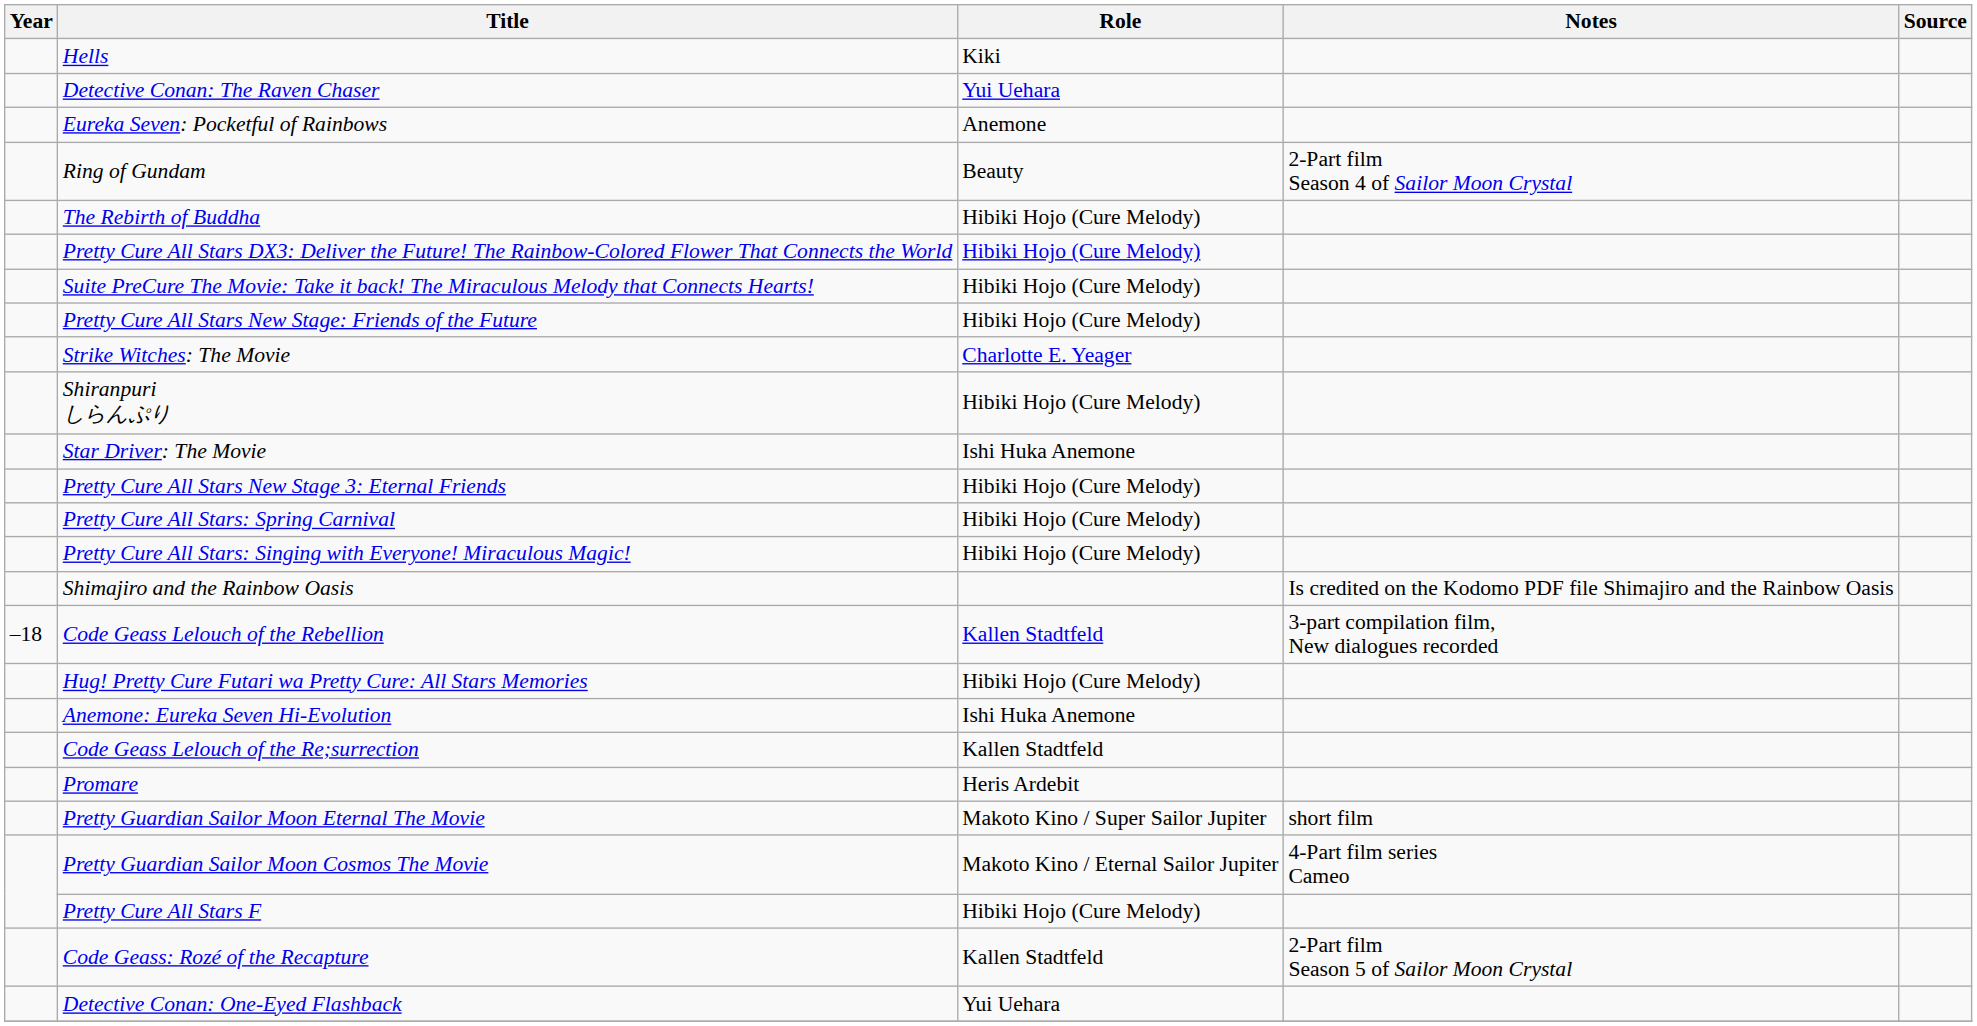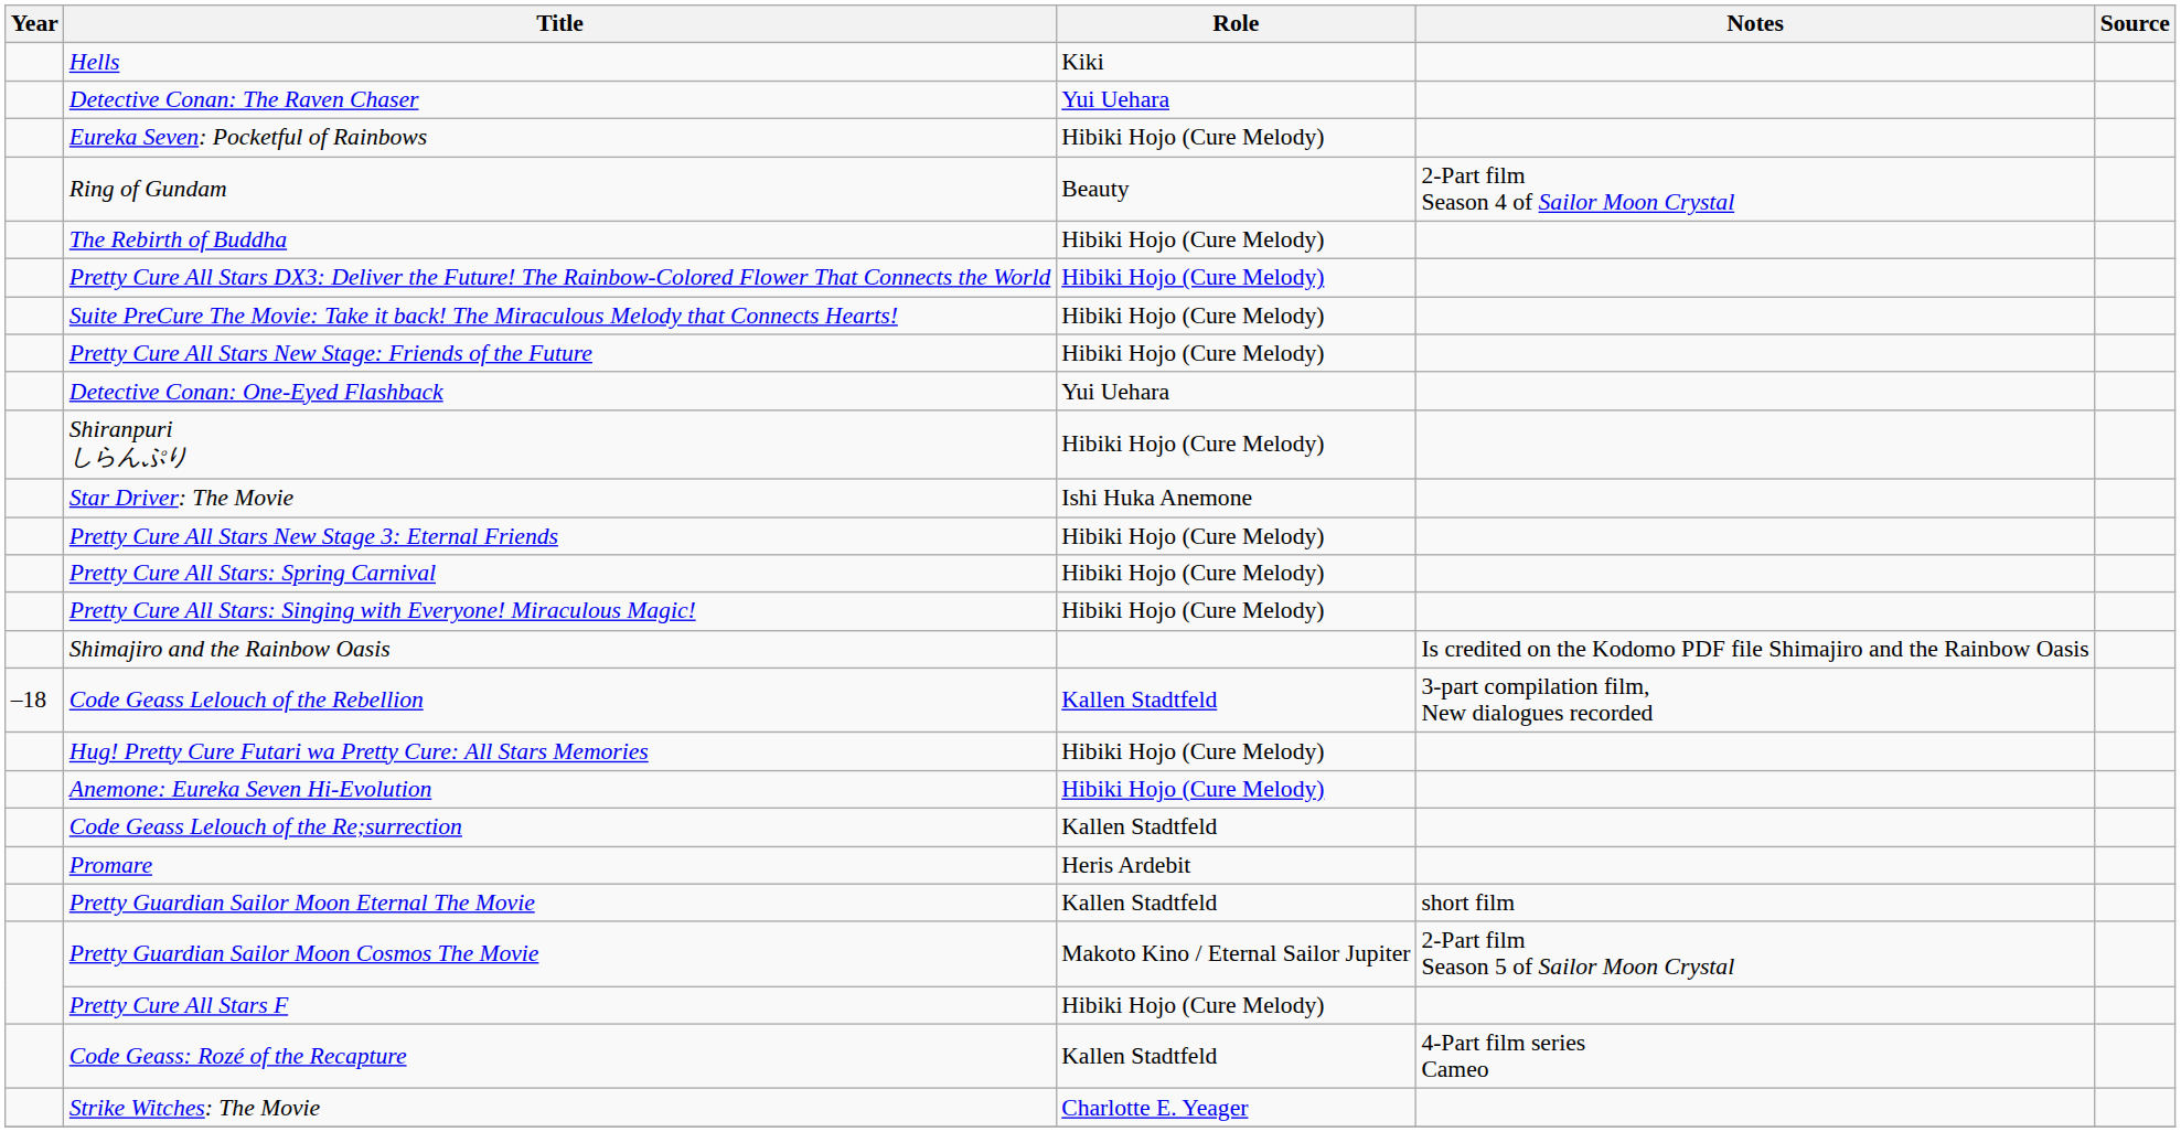 <table class="wikitable sortable plainrowheaders">
 <tr>
 <th>Year</th>
 <th>Title</th>
 <th>Role</th>
 <th class="unsortable">Notes</th>
 <th class="unsortable">Source</th>
 </tr>
 <tr>
 <td></td>
 <td><em><a href='#'>Hells</a></em></td>
 <td>Kiki</td>
 <td></td>
 <td></td>
 </tr>
 <tr>
 <td></td>
 <td><em><a href='#'>Detective Conan: The Raven Chaser</a></em></td>
 <td><a href='#'>Yui Uehara</a></td>
 <td></td>
 <td></td>
 </tr>
 <tr>
 <td></td>
 <td><em><a href='#'>Eureka Seven</a>: Pocketful of Rainbows</em></td>
-<td>Anemone</td>
+<td>Hibiki Hojo (Cure Melody)</td>
 <td></td>
 <td></td>
 </tr>
 <tr>
 <td></td>
 <td><em>Ring of Gundam</em></td>
 <td>Beauty</td>
 <td>2-Part film<br>Season 4 of <em><a href='#'>Sailor Moon Crystal</a></em> </td>
 <td></td>
 </tr>
 <tr>
 <td></td>
 <td><em><a href='#'>The Rebirth of Buddha</a></em></td>
 <td>Hibiki Hojo (Cure Melody)</td>
 <td></td>
 <td></td>
 </tr>
 <tr>
 <td></td>
 <td><em><a href='#'>Pretty Cure All Stars DX3: Deliver the Future! The Rainbow-Colored Flower That Connects the World</a></em></td>
 <td><a href='#'>Hibiki Hojo (Cure Melody)</a></td>
 <td></td>
 <td></td>
 </tr>
 <tr>
 <td></td>
 <td><em><a href='#'>Suite PreCure The Movie: Take it back! The Miraculous Melody that Connects Hearts!</a></em></td>
 <td>Hibiki Hojo (Cure Melody)</td>
 <td></td>
 <td></td>
 </tr>
 <tr>
 <td></td>
 <td><em><a href='#'>Pretty Cure All Stars New Stage: Friends of the Future</a></em></td>
 <td>Hibiki Hojo (Cure Melody)</td>
 <td></td>
 <td></td>
 </tr>
 <tr>
 <td></td>
-<td><em><a href='#'>Strike Witches</a>: The Movie</em></td>
-<td><a href='#'>Charlotte E. Yeager</a></td>
+<td><em><a href='#'>Detective Conan: One-Eyed Flashback</a></em></td>
+<td>Yui Uehara</td>
 <td></td>
 <td></td>
 </tr>
 <tr>
 <td></td>
 <td><em>Shiranpuri<br>しらんぷり</em></td>
 <td>Hibiki Hojo (Cure Melody)</td>
 <td></td>
 <td></td>
 </tr>
 <tr>
 <td></td>
 <td><em><a href='#'>Star Driver</a>: The Movie</em></td>
 <td>Ishi Huka Anemone</td>
 <td></td>
 <td></td>
 </tr>
 <tr>
 <td></td>
 <td><em><a href='#'>Pretty Cure All Stars New Stage 3: Eternal Friends</a></em></td>
 <td>Hibiki Hojo (Cure Melody)</td>
 <td></td>
 <td></td>
 </tr>
 <tr>
 <td></td>
 <td><em><a href='#'>Pretty Cure All Stars: Spring Carnival</a></em></td>
 <td>Hibiki Hojo (Cure Melody)</td>
 <td></td>
 <td></td>
 </tr>
 <tr>
 <td></td>
 <td><em><a href='#'>Pretty Cure All Stars: Singing with Everyone! Miraculous Magic!</a></em></td>
 <td>Hibiki Hojo (Cure Melody)</td>
 <td></td>
 <td></td>
 </tr>
 <tr>
 <td></td>
 <td><em>Shimajiro and the Rainbow Oasis</em></td>
 <td></td>
 <td>Is credited on the Kodomo PDF file Shimajiro and the Rainbow Oasis</td>
 <td></td>
 </tr>
 <tr>
 <td>–18</td>
 <td><em><a href='#'>Code Geass Lelouch of the Rebellion</a></em></td>
 <td><a href='#'>Kallen Stadtfeld</a></td>
 <td>3-part compilation film,<br>New dialogues recorded</td>
 <td></td>
 </tr>
 <tr>
 <td></td>
 <td><em><a href='#'>Hug! Pretty Cure Futari wa Pretty Cure: All Stars Memories</a></em></td>
 <td>Hibiki Hojo (Cure Melody)</td>
 <td></td>
 <td></td>
 </tr>
 <tr>
 <td></td>
 <td><em><a href='#'>Anemone: Eureka Seven Hi-Evolution</a></em></td>
-<td>Ishi Huka Anemone</td>
+<td><a href='#'>Hibiki Hojo (Cure Melody)</a></td>
 <td></td>
 <td></td>
 </tr>
 <tr>
 <td></td>
 <td><em><a href='#'>Code Geass Lelouch of the Re;surrection</a></em></td>
 <td>Kallen Stadtfeld</td>
 <td></td>
 <td></td>
 </tr>
 <tr>
 <td></td>
 <td><em><a href='#'>Promare</a></em></td>
 <td>Heris Ardebit</td>
 <td></td>
 <td></td>
 </tr>
 <tr>
 <td></td>
 <td><em><a href='#'>Pretty Guardian Sailor Moon Eternal The Movie</a></em></td>
-<td>Makoto Kino / Super Sailor Jupiter</td>
+<td>Kallen Stadtfeld</td>
 <td>short film</td>
 <td></td>
 </tr>
 <tr>
 <td rowspan="2"></td>
 <td><em><a href='#'>Pretty Guardian Sailor Moon Cosmos The Movie</a></em></td>
 <td>Makoto Kino / Eternal Sailor Jupiter</td>
-<td>4-Part film series<br>Cameo</td>
+<td>2-Part film<br>Season 5 of <em>Sailor Moon Crystal</em> </td>
 <td></td>
 </tr>
 <tr>
 <td><em><a href='#'>Pretty Cure All Stars F</a></em></td>
 <td>Hibiki Hojo (Cure Melody)</td>
 <td></td>
 <td></td>
 </tr>
 <tr>
 <td></td>
 <td><em><a href='#'>Code Geass: Rozé of the Recapture</a></em></td>
 <td>Kallen Stadtfeld</td>
-<td>2-Part film<br>Season 5 of <em>Sailor Moon Crystal</em> </td>
+<td>4-Part film series<br>Cameo</td>
 <td></td>
 </tr>
 <tr>
 <td></td>
-<td><em><a href='#'>Detective Conan: One-Eyed Flashback</a></em></td>
-<td>Yui Uehara</td>
+<td><em><a href='#'>Strike Witches</a>: The Movie</em></td>
+<td><a href='#'>Charlotte E. Yeager</a></td>
 <td></td>
 <td></td>
 </tr>
 <tr>
 </tr>
 </table>
